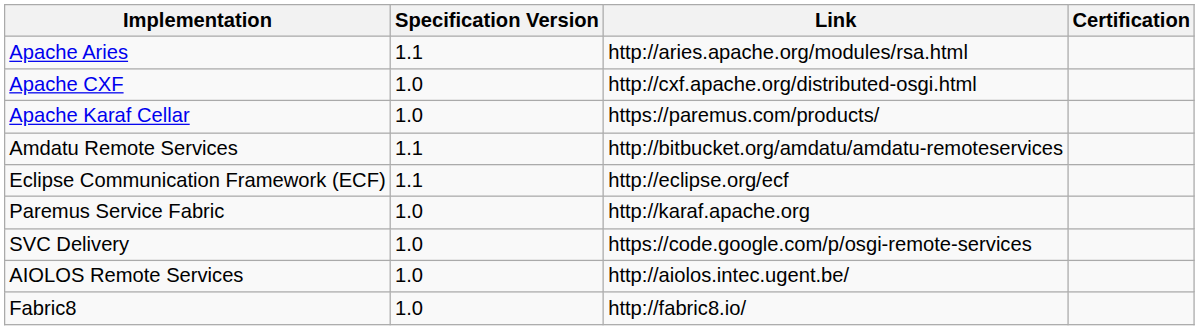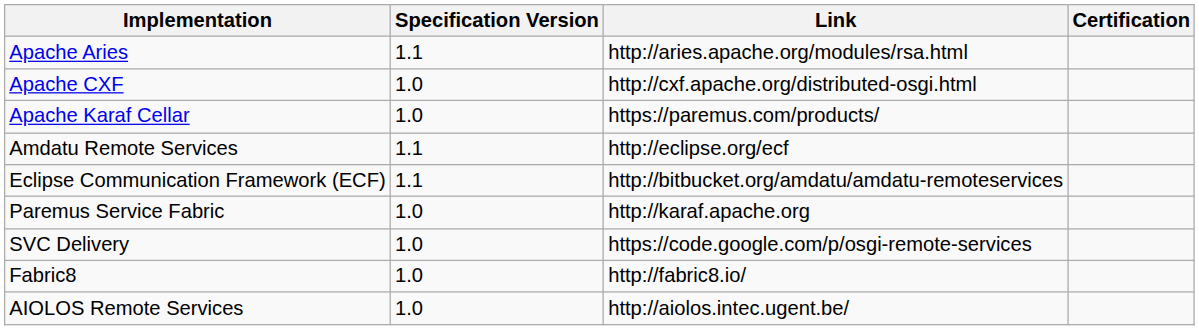 <table class="wikitable sortable">
 <tr>
 <th>Implementation</th>
 <th>Specification Version</th>
 <th>Link</th>
 <th>Certification</th>
 </tr>
 <tr>
 <td><a href='#'>Apache Aries</a></td>
 <td>1.1</td>
 <td>http://aries.apache.org/modules/rsa.html</td>
 <td></td>
 </tr>
 <tr>
 <td><a href='#'>Apache CXF</a></td>
 <td>1.0</td>
 <td>http://cxf.apache.org/distributed-osgi.html</td>
 <td></td>
 </tr>
 <tr>
 <td><a href='#'>Apache Karaf Cellar</a></td>
 <td>1.0</td>
 <td>https://paremus.com/products/</td>
 <td></td>
 </tr>
 <tr>
 <td>Amdatu Remote Services</td>
 <td>1.1</td>
-<td>http://bitbucket.org/amdatu/amdatu-remoteservices</td>
+<td>http://eclipse.org/ecf</td>
 <td></td>
 </tr>
 <tr>
 <td>Eclipse Communication Framework (ECF)</td>
 <td>1.1</td>
-<td>http://eclipse.org/ecf</td>
+<td>http://bitbucket.org/amdatu/amdatu-remoteservices</td>
 <td></td>
 </tr>
 <tr>
 <td>Paremus Service Fabric</td>
 <td>1.0</td>
 <td>http://karaf.apache.org</td>
 <td></td>
 </tr>
 <tr>
 <td>SVC Delivery</td>
 <td>1.0</td>
 <td>https://code.google.com/p/osgi-remote-services</td>
 <td></td>
 </tr>
 <tr>
+<td>Fabric8</td>
+<td>1.0</td>
+<td>http://fabric8.io/</td>
+<td></td>
+</tr>
+<tr>
 <td>AIOLOS Remote Services</td>
 <td>1.0</td>
 <td>http://aiolos.intec.ugent.be/</td>
 <td></td>
 </tr>
-<tr>
-<td>Fabric8</td>
-<td>1.0</td>
-<td>http://fabric8.io/</td>
-<td></td>
-</tr>
 </table>
